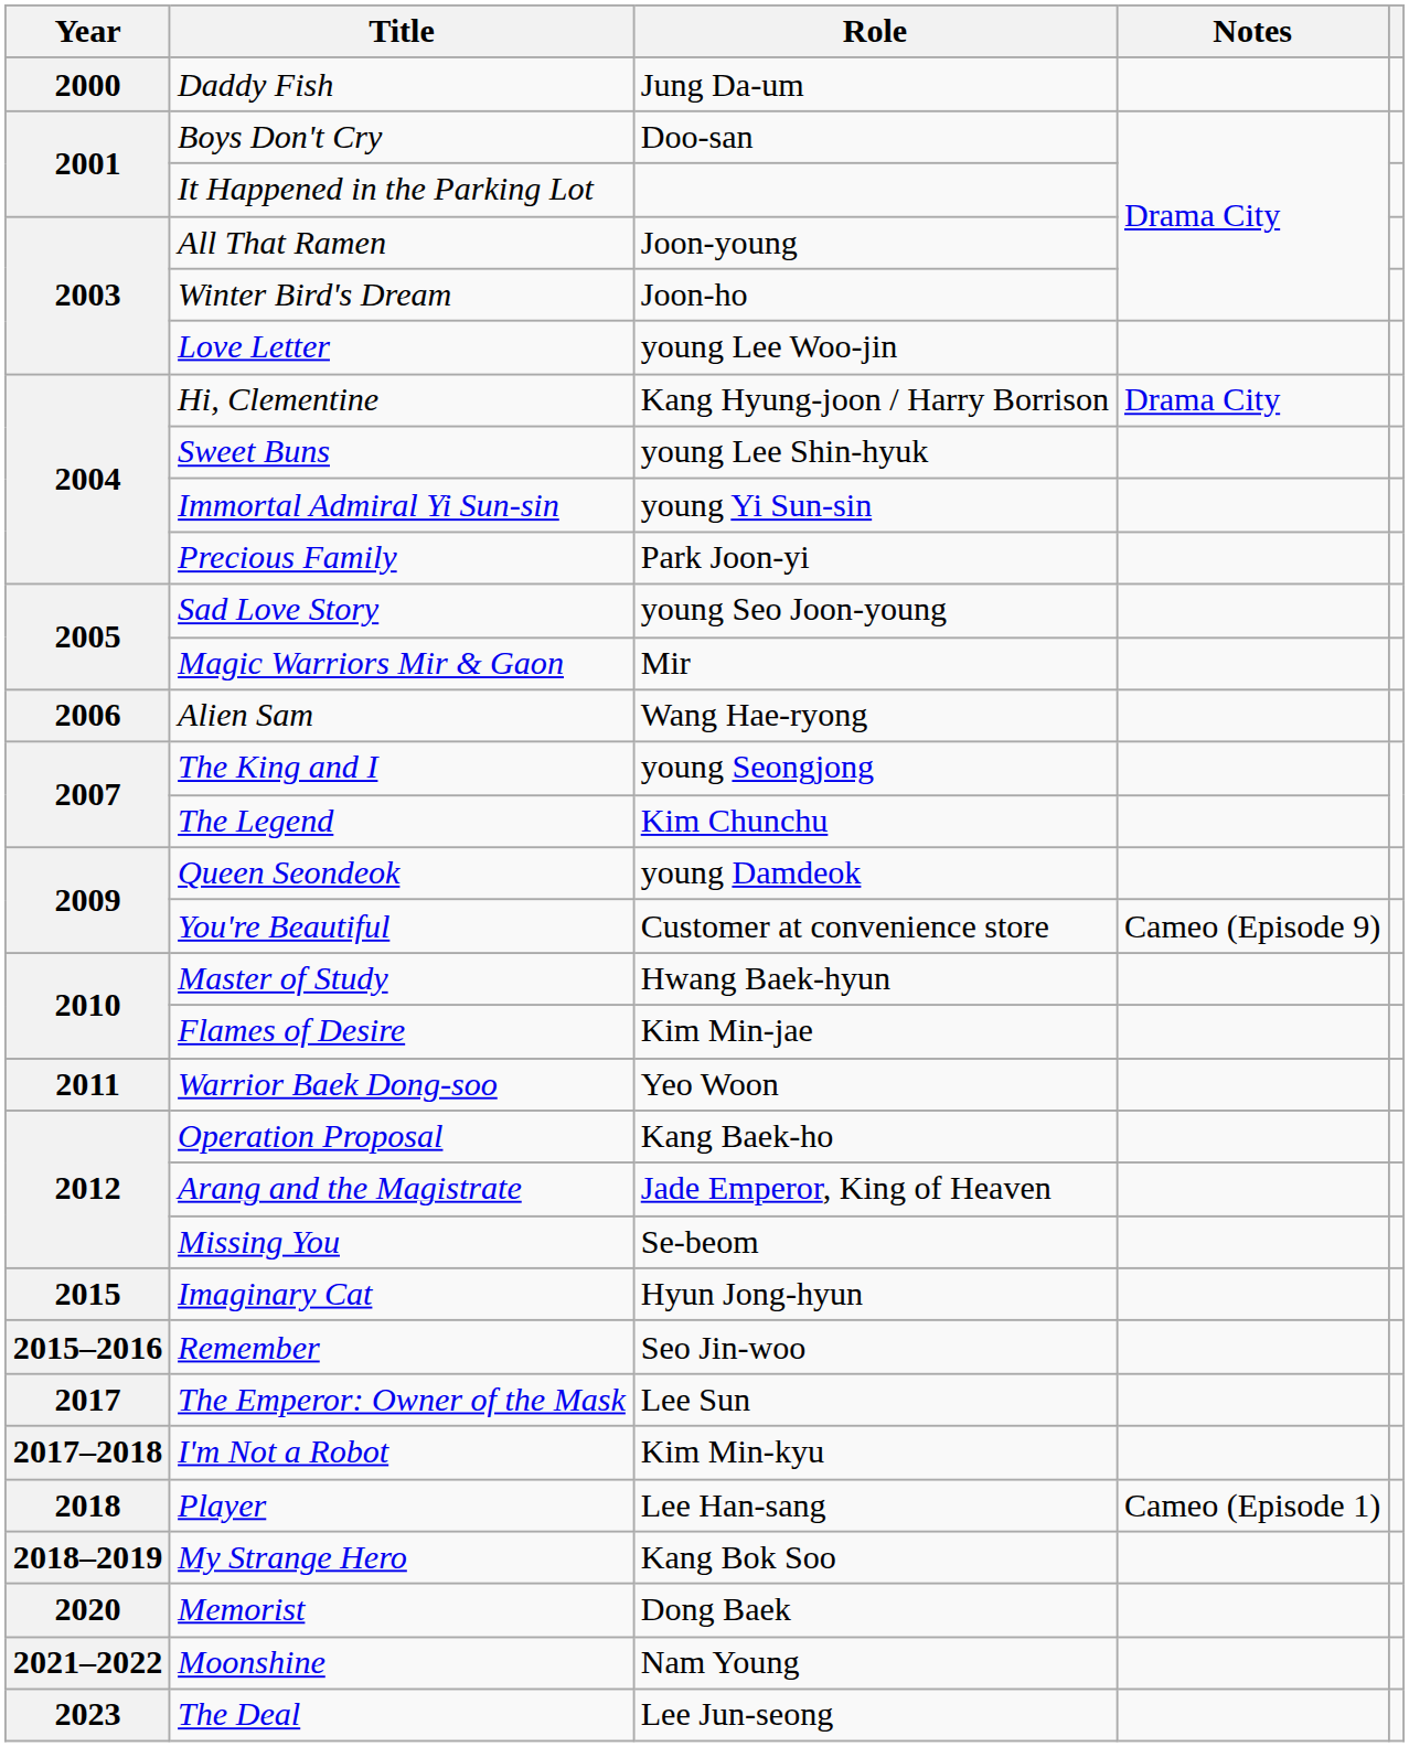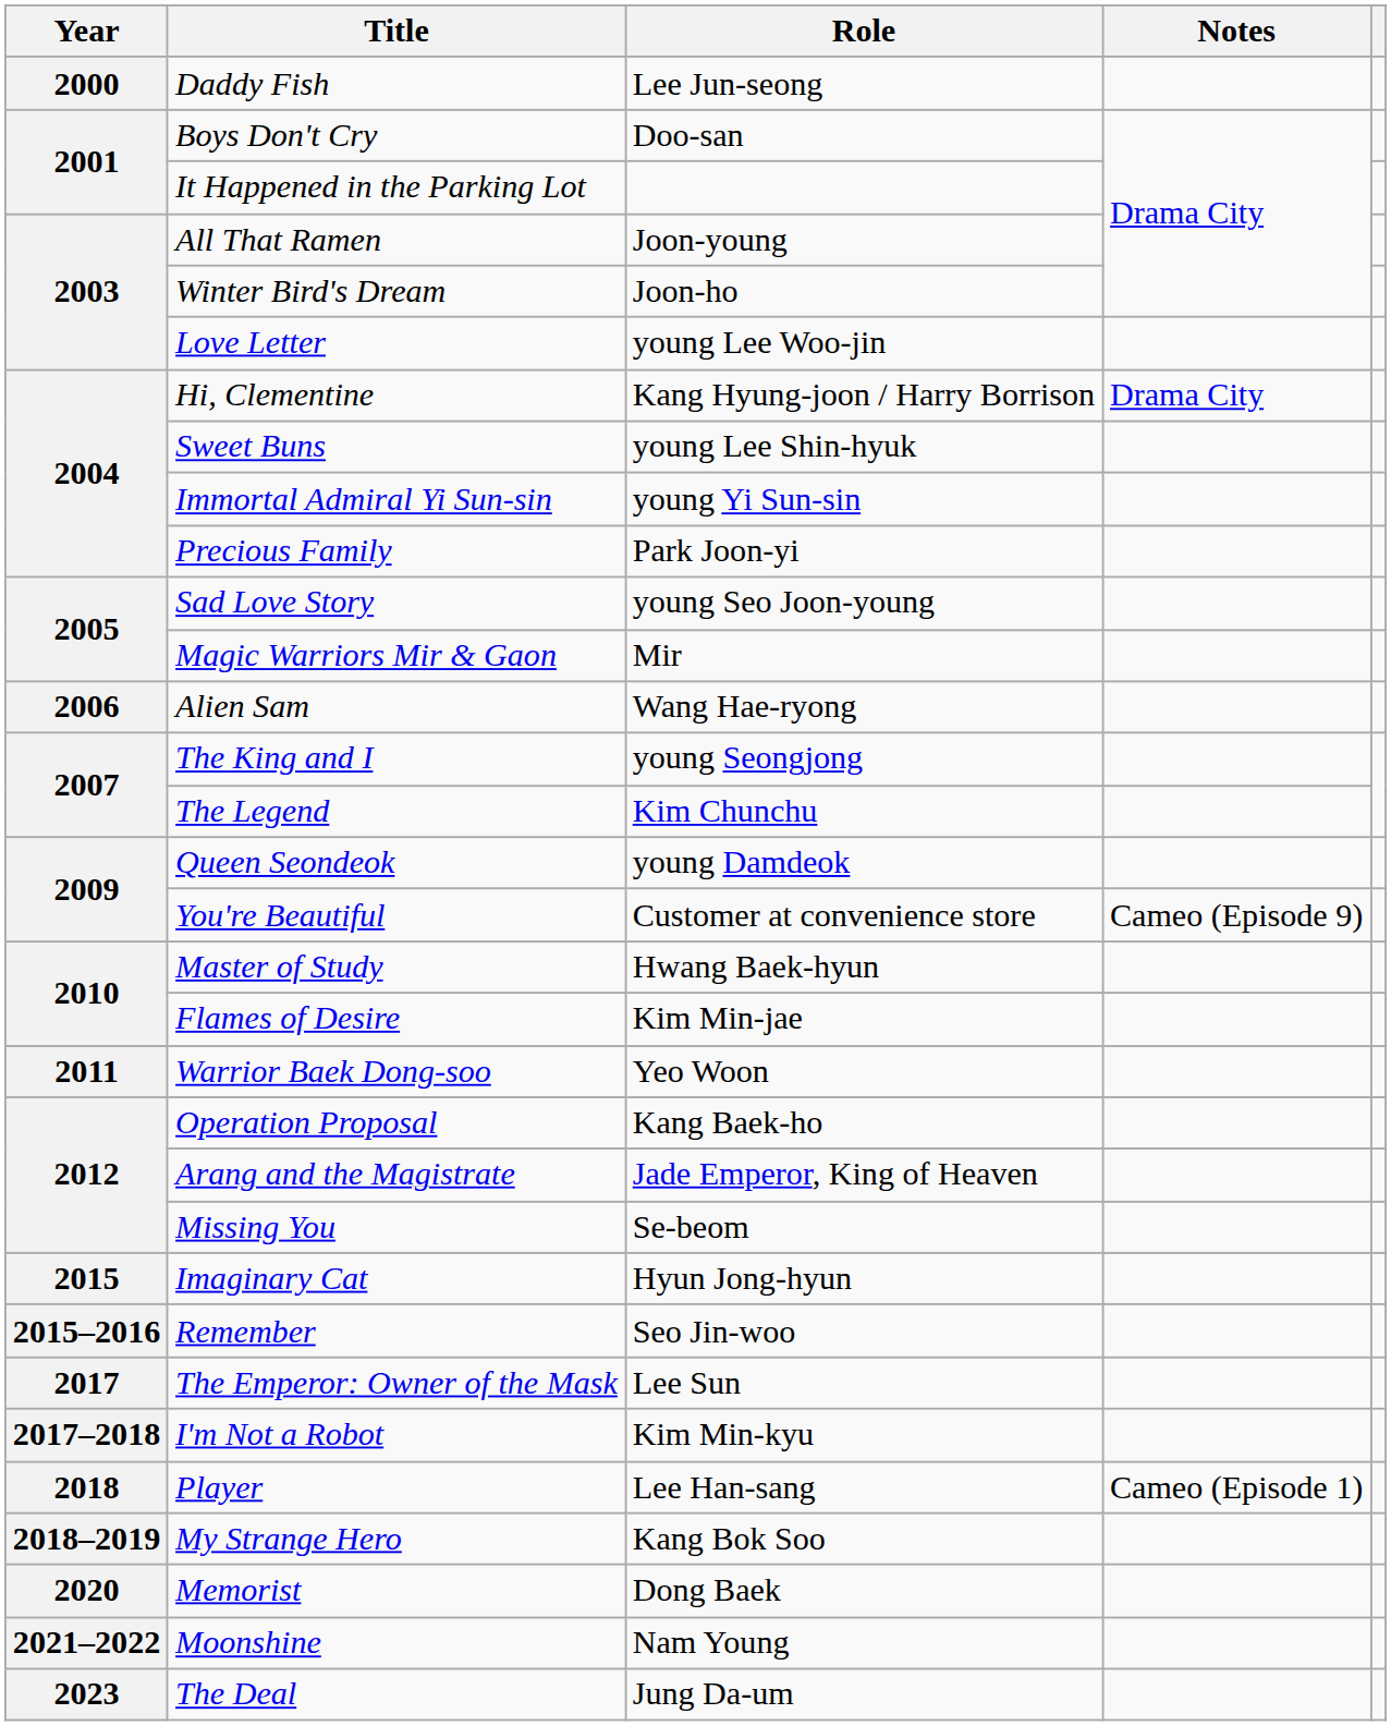 <table class="wikitable plainrowheaders sortable">
 <tr>
 <th scope="col">Year</th>
 <th scope="col">Title</th>
 <th scope="col">Role</th>
 <th scope="col">Notes</th>
 <th scope="col" class="unsortable"></th>
 </tr>
 <tr>
 <th scope="row">2000</th>
 <td><em>Daddy Fish</em> </td>
-<td>Jung Da-um</td>
+<td>Lee Jun-seong</td>
 <td></td>
 <td style="text-align:center"></td>
 </tr>
 <tr>
 <th scope="row"  rowspan="2">2001</th>
 <td><em>Boys Don't Cry</em> </td>
 <td>Doo-san</td>
 <td rowspan="4"><a href='#'>Drama City</a></td>
 <td style="text-align:center"></td>
 </tr>
 <tr>
 <td><em>It Happened in the Parking Lot</em> </td>
 <td></td>
 <td style="text-align:center"></td>
 </tr>
 <tr>
 <th scope="row" rowspan="3">2003</th>
 <td><em>All That Ramen</em> </td>
 <td>Joon-young</td>
 <td style="text-align:center"></td>
 </tr>
 <tr>
 <td><em>Winter Bird's Dream</em> </td>
 <td>Joon-ho</td>
 <td style="text-align:center"></td>
 </tr>
 <tr>
 <td><em><a href='#'>Love Letter</a></em></td>
 <td>young Lee Woo-jin</td>
 <td></td>
 <td style="text-align:center"></td>
 </tr>
 <tr>
 <th scope="row"  rowspan="4">2004</th>
 <td><em>Hi, Clementine</em> </td>
 <td>Kang Hyung-joon / Harry Borrison</td>
 <td><a href='#'>Drama City</a></td>
 <td style="text-align:center"></td>
 </tr>
 <tr>
 <td><em><a href='#'>Sweet Buns</a></em></td>
 <td>young Lee Shin-hyuk</td>
 <td></td>
 <td style="text-align:center"></td>
 </tr>
 <tr>
 <td><em><a href='#'>Immortal Admiral Yi Sun-sin</a></em></td>
 <td>young <a href='#'>Yi Sun-sin</a></td>
 <td></td>
 <td style="text-align:center"></td>
 </tr>
 <tr>
 <td><em><a href='#'>Precious Family</a></em></td>
 <td>Park Joon-yi</td>
 <td></td>
 <td style="text-align:center"></td>
 </tr>
 <tr>
 <th scope="row"  rowspan="2">2005</th>
 <td><em><a href='#'>Sad Love Story</a></em></td>
 <td>young Seo Joon-young</td>
 <td></td>
 <td style="text-align:center"></td>
 </tr>
 <tr>
 <td><em><a href='#'>Magic Warriors Mir & Gaon</a></em></td>
 <td>Mir</td>
 <td></td>
 <td style="text-align:center"></td>
 </tr>
 <tr>
 <th scope="row">2006</th>
 <td><em>Alien Sam</em></td>
 <td>Wang Hae-ryong</td>
 <td></td>
 <td style="text-align:center"></td>
 </tr>
 <tr>
 <th scope="row" rowspan="2">2007</th>
 <td><em><a href='#'>The King and I</a></em></td>
 <td>young <a href='#'>Seongjong</a></td>
 <td></td>
 <td rowspan="2" style="text-align:center"></td>
 </tr>
 <tr>
 <td><em><a href='#'>The Legend</a></em></td>
 <td><a href='#'>Kim Chunchu</a></td>
 <td style="text-align:center"></td>
 </tr>
 <tr>
 <th scope="row"  rowspan="2">2009</th>
 <td><em><a href='#'>Queen Seondeok</a></em></td>
 <td>young <a href='#'>Damdeok</a></td>
 <td></td>
 <td style="text-align:center"></td>
 </tr>
 <tr>
 <td><em><a href='#'>You're Beautiful</a></em></td>
 <td>Customer at convenience store</td>
 <td>Cameo (Episode 9)</td>
 <td style="text-align:center"></td>
 </tr>
 <tr>
 <th scope="row" rowspan="2">2010</th>
 <td><em><a href='#'>Master of Study</a></em></td>
 <td>Hwang Baek-hyun</td>
 <td></td>
 <td style="text-align:center"></td>
 </tr>
 <tr>
 <td><em><a href='#'>Flames of Desire</a></em></td>
 <td>Kim Min-jae</td>
 <td></td>
 <td style="text-align:center"></td>
 </tr>
 <tr>
 <th scope="row">2011</th>
 <td><em><a href='#'>Warrior Baek Dong-soo</a></em></td>
 <td>Yeo Woon</td>
 <td></td>
 <td style="text-align:center"></td>
 </tr>
 <tr>
 <th scope="row"  rowspan="3">2012</th>
 <td><em><a href='#'>Operation Proposal</a></em></td>
 <td>Kang Baek-ho</td>
 <td></td>
 <td style="text-align:center"></td>
 </tr>
 <tr>
 <td><em><a href='#'>Arang and the Magistrate</a></em></td>
 <td><a href='#'>Jade Emperor</a>, King of Heaven</td>
 <td></td>
 <td style="text-align:center"></td>
 </tr>
 <tr>
 <td><em><a href='#'>Missing You</a></em></td>
 <td>Se-beom</td>
 <td></td>
 <td style="text-align:center"></td>
 </tr>
 <tr>
 <th scope="row">2015</th>
 <td><em><a href='#'>Imaginary Cat</a></em></td>
 <td>Hyun Jong-hyun</td>
 <td></td>
 <td style="text-align:center"></td>
 </tr>
 <tr>
 <th scope="row">2015–2016</th>
 <td><em><a href='#'>Remember</a></em></td>
 <td>Seo Jin-woo</td>
 <td></td>
 <td style="text-align:center"></td>
 </tr>
 <tr>
 <th scope="row">2017</th>
 <td><em><a href='#'>The Emperor: Owner of the Mask</a></em></td>
 <td>Lee Sun</td>
 <td></td>
 <td style="text-align:center"></td>
 </tr>
 <tr>
 <th scope="row">2017–2018</th>
 <td><em><a href='#'>I'm Not a Robot</a></em></td>
 <td>Kim Min-kyu</td>
 <td></td>
 <td style="text-align:center"></td>
 </tr>
 <tr>
 <th scope="row">2018</th>
 <td><em><a href='#'>Player</a></em></td>
 <td>Lee Han-sang</td>
 <td>Cameo (Episode 1)</td>
 <td style="text-align:center"></td>
 </tr>
 <tr>
 <th scope="row">2018–2019</th>
 <td><em><a href='#'>My Strange Hero</a></em></td>
 <td>Kang Bok Soo</td>
 <td></td>
 <td style="text-align:center"></td>
 </tr>
 <tr>
 <th scope="row">2020</th>
 <td><em><a href='#'>Memorist</a></em></td>
 <td>Dong Baek</td>
 <td></td>
 <td style="text-align:center"></td>
 </tr>
 <tr>
 <th scope="row">2021–2022</th>
 <td><em><a href='#'>Moonshine</a></em></td>
 <td>Nam Young</td>
 <td></td>
 <td style="text-align:center"></td>
 </tr>
 <tr>
 <th scope="row">2023</th>
 <td><em><a href='#'>The Deal</a></em></td>
-<td>Lee Jun-seong</td>
+<td>Jung Da-um</td>
 <td></td>
 <td style="text-align:center"></td>
 </tr>
 </table>
